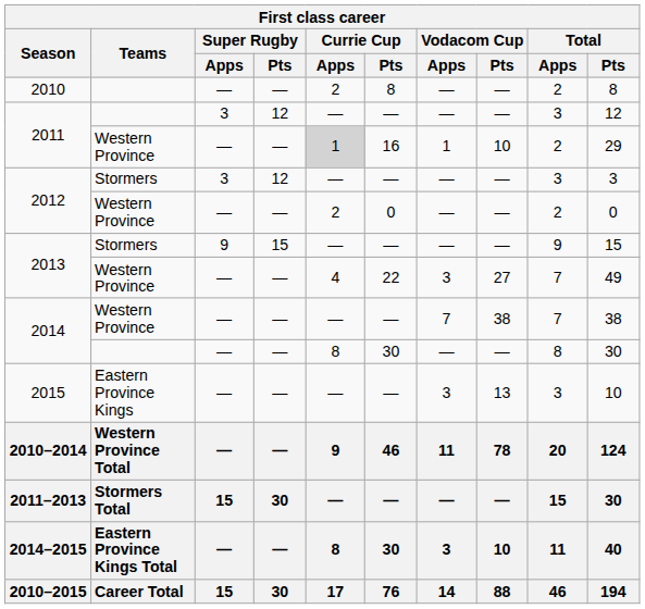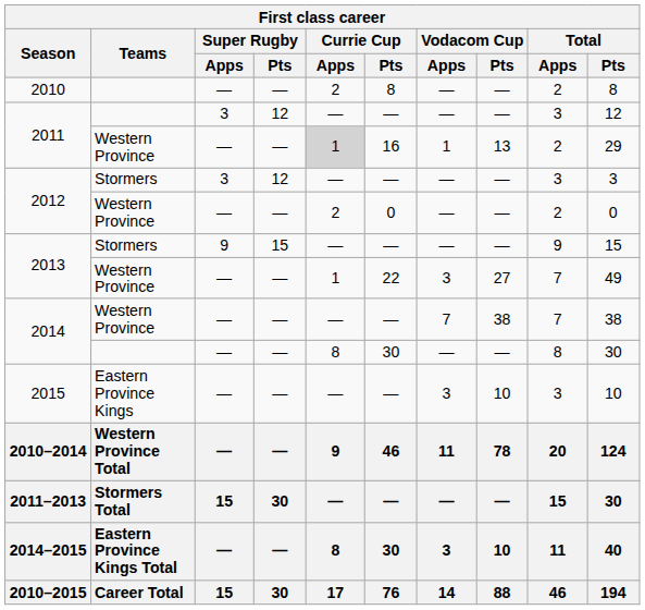 <table class="wikitable" style="text-align:center; font-size:85%; width:90%">
 <tr>
 <th colspan=100%>First class career</th>
 </tr>
 <tr>
 <th style="width:10%;" rowspan=2>Season</th>
 <th style="width:12%;" rowspan=2>Teams</th>
 <th colspan=2>Super Rugby</th>
 <th colspan=2>Currie Cup</th>
 <th colspan=2>Vodacom Cup</th>
 <th colspan=2>Total</th>
 </tr>
 <tr>
 <th style="width:6%;">Apps</th>
 <th style="width:6%;">Pts</th>
 <th style="width:6%;">Apps</th>
 <th style="width:6%;">Pts</th>
 <th style="width:6%;">Apps</th>
 <th style="width:6%;">Pts</th>
 <th style="width:6%;">Apps</th>
 <th style="width:6%;">Pts</th>
 </tr>
 <tr>
 <td>2010</td>
 <td style="text-align:left;"></td>
 <td>—</td>
 <td>—</td>
 <td>2</td>
 <td>8</td>
 <td>—</td>
 <td>—</td>
 <td>2</td>
 <td>8</td>
 </tr>
 <tr>
 <td rowspan=2>2011</td>
 <td style="text-align:left;"></td>
 <td>3</td>
 <td>12</td>
 <td>—</td>
 <td>—</td>
 <td>—</td>
 <td>—</td>
 <td>3</td>
 <td>12</td>
 </tr>
 <tr>
 <td style="text-align:left;">Western Province</td>
 <td>—</td>
 <td>—</td>
 <td style="background: lightgrey;">1</td>
 <td>16</td>
 <td>1</td>
-<td>10</td>
+<td>13</td>
 <td>2</td>
 <td>29</td>
 </tr>
 <tr>
 <td rowspan=2>2012</td>
 <td style="text-align:left;">Stormers</td>
 <td>3</td>
 <td>12</td>
 <td>—</td>
 <td>—</td>
 <td>—</td>
 <td>—</td>
 <td>3</td>
 <td>3</td>
 </tr>
 <tr>
 <td style="text-align:left;">Western Province</td>
 <td>—</td>
 <td>—</td>
 <td>2</td>
 <td>0</td>
 <td>—</td>
 <td>—</td>
 <td>2</td>
 <td>0</td>
 </tr>
 <tr>
 <td rowspan=2>2013</td>
 <td style="text-align:left;">Stormers</td>
 <td>9</td>
 <td>15</td>
 <td>—</td>
 <td>—</td>
 <td>—</td>
 <td>—</td>
 <td>9</td>
 <td>15</td>
 </tr>
 <tr>
 <td style="text-align:left;">Western Province</td>
 <td>—</td>
 <td>—</td>
-<td>4</td>
+<td>1</td>
 <td>22</td>
 <td>3</td>
 <td>27</td>
 <td>7</td>
 <td>49</td>
 </tr>
 <tr>
 <td rowspan=2>2014</td>
 <td style="text-align:left;">Western Province</td>
 <td>—</td>
 <td>—</td>
 <td>—</td>
 <td>—</td>
 <td>7</td>
 <td>38</td>
 <td>7</td>
 <td>38</td>
 </tr>
 <tr>
 <td style="text-align:left;"></td>
 <td>—</td>
 <td>—</td>
 <td>8</td>
 <td>30</td>
 <td>—</td>
 <td>—</td>
 <td>8</td>
 <td>30</td>
 </tr>
 <tr>
 <td>2015</td>
 <td style="text-align:left;">Eastern Province Kings</td>
 <td>—</td>
 <td>—</td>
 <td>—</td>
 <td>—</td>
 <td>3</td>
-<td>13</td>
+<td>10</td>
 <td>3</td>
 <td>10</td>
 </tr>
 <tr>
 <th>2010–2014</th>
 <th style="text-align:left;">Western Province Total</th>
 <th>—</th>
 <th>—</th>
 <th>9</th>
 <th>46</th>
 <th>11</th>
 <th>78</th>
 <th>20</th>
 <th>124</th>
 </tr>
 <tr>
 <th>2011–2013</th>
 <th style="text-align:left;">Stormers Total</th>
 <th>15</th>
 <th>30</th>
 <th>—</th>
 <th>—</th>
 <th>—</th>
 <th>—</th>
 <th>15</th>
 <th>30</th>
 </tr>
 <tr>
 <th>2014–2015</th>
 <th style="text-align:left;">Eastern Province Kings Total</th>
 <th>—</th>
 <th>—</th>
 <th>8</th>
 <th>30</th>
 <th>3</th>
 <th>10</th>
 <th>11</th>
 <th>40</th>
 </tr>
 <tr>
 <th>2010–2015</th>
 <th style="text-align:left;">Career Total</th>
 <th>15</th>
 <th>30</th>
 <th>17</th>
 <th>76</th>
 <th>14</th>
 <th>88</th>
 <th>46</th>
 <th>194</th>
 </tr>
 </table>
